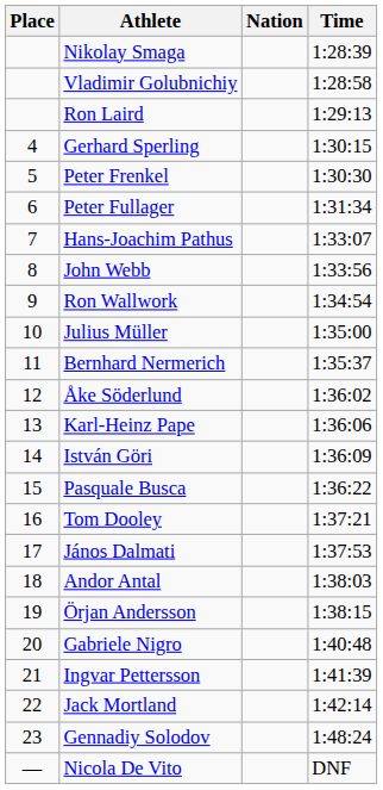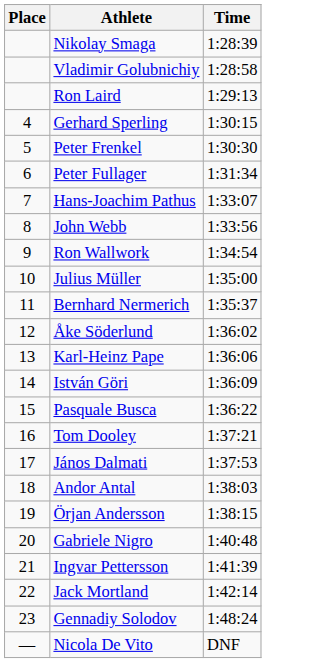 <table class=wikitable>
 <tr>
 <th>Place</th>
 <th>Athlete</th>
-<th>Nation</th>
 <th>Time</th>
 </tr>
 <tr>
 <td align=center></td>
 <td><a href='#'>Nikolay Smaga</a></td>
-<td></td>
 <td>1:28:39</td>
 </tr>
 <tr>
 <td align=center></td>
 <td><a href='#'>Vladimir Golubnichiy</a></td>
-<td></td>
 <td>1:28:58</td>
 </tr>
 <tr>
 <td align=center></td>
 <td><a href='#'>Ron Laird</a></td>
-<td></td>
 <td>1:29:13</td>
 </tr>
 <tr>
 <td align=center>4</td>
 <td><a href='#'>Gerhard Sperling</a></td>
-<td></td>
 <td>1:30:15</td>
 </tr>
 <tr>
 <td align=center>5</td>
 <td><a href='#'>Peter Frenkel</a></td>
-<td></td>
 <td>1:30:30</td>
 </tr>
 <tr>
 <td align=center>6</td>
 <td><a href='#'>Peter Fullager</a></td>
-<td></td>
 <td>1:31:34</td>
 </tr>
 <tr>
 <td align=center>7</td>
 <td><a href='#'>Hans-Joachim Pathus</a></td>
-<td></td>
 <td>1:33:07</td>
 </tr>
 <tr>
 <td align=center>8</td>
 <td><a href='#'>John Webb</a></td>
-<td></td>
 <td>1:33:56</td>
 </tr>
 <tr>
 <td align=center>9</td>
 <td><a href='#'>Ron Wallwork</a></td>
-<td></td>
 <td>1:34:54</td>
 </tr>
 <tr>
 <td align=center>10</td>
 <td><a href='#'>Julius Müller</a></td>
-<td></td>
 <td>1:35:00</td>
 </tr>
 <tr>
 <td align=center>11</td>
 <td><a href='#'>Bernhard Nermerich</a></td>
-<td></td>
 <td>1:35:37</td>
 </tr>
 <tr>
 <td align=center>12</td>
 <td><a href='#'>Åke Söderlund</a></td>
-<td></td>
 <td>1:36:02</td>
 </tr>
 <tr>
 <td align=center>13</td>
 <td><a href='#'>Karl-Heinz Pape</a></td>
-<td></td>
 <td>1:36:06</td>
 </tr>
 <tr>
 <td align=center>14</td>
 <td><a href='#'>István Göri</a></td>
-<td></td>
 <td>1:36:09</td>
 </tr>
 <tr>
 <td align=center>15</td>
 <td><a href='#'>Pasquale Busca</a></td>
-<td></td>
 <td>1:36:22</td>
 </tr>
 <tr>
 <td align=center>16</td>
 <td><a href='#'>Tom Dooley</a></td>
-<td></td>
 <td>1:37:21</td>
 </tr>
 <tr>
 <td align=center>17</td>
 <td><a href='#'>János Dalmati</a></td>
-<td></td>
 <td>1:37:53</td>
 </tr>
 <tr>
 <td align=center>18</td>
 <td><a href='#'>Andor Antal</a></td>
-<td></td>
 <td>1:38:03</td>
 </tr>
 <tr>
 <td align=center>19</td>
 <td><a href='#'>Örjan Andersson</a></td>
-<td></td>
 <td>1:38:15</td>
 </tr>
 <tr>
 <td align=center>20</td>
 <td><a href='#'>Gabriele Nigro</a></td>
-<td></td>
 <td>1:40:48</td>
 </tr>
 <tr>
 <td align=center>21</td>
 <td><a href='#'>Ingvar Pettersson</a></td>
-<td></td>
 <td>1:41:39</td>
 </tr>
 <tr>
 <td align=center>22</td>
 <td><a href='#'>Jack Mortland</a></td>
-<td></td>
 <td>1:42:14</td>
 </tr>
 <tr>
 <td align=center>23</td>
 <td><a href='#'>Gennadiy Solodov</a></td>
-<td></td>
 <td>1:48:24</td>
 </tr>
 <tr>
 <td align=center>—</td>
 <td><a href='#'>Nicola De Vito</a></td>
-<td></td>
 <td>DNF</td>
 </tr>
 </table>
